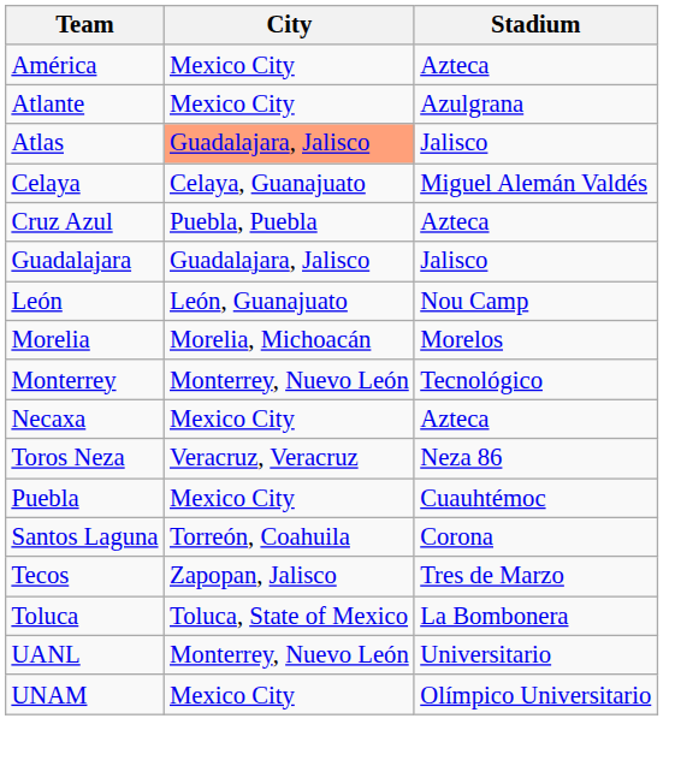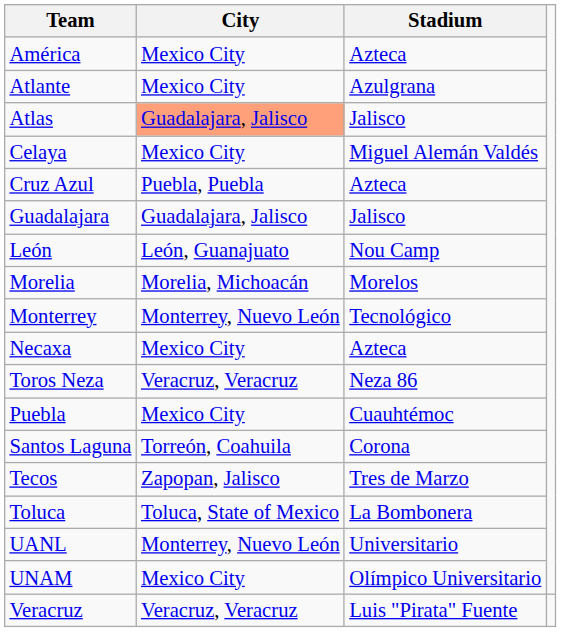 <table class="wikitable" class="toccolours sortable">
 <tr>
 <th>Team</th>
 <th>City</th>
 <th>Stadium</th>
 </tr>
 <tr>
 <td><a href='#'>América</a></td>
 <td><a href='#'>Mexico City</a></td>
 <td><a href='#'>Azteca</a></td>
 </tr>
 <tr>
 <td><a href='#'>Atlante</a></td>
 <td><a href='#'>Mexico City</a></td>
 <td><a href='#'>Azulgrana</a></td>
 </tr>
 <tr>
 <td><a href='#'>Atlas</a></td>
 <td style="background: lightsalmon;"><a href='#'>Guadalajara</a>, <a href='#'>Jalisco</a></td>
 <td><a href='#'>Jalisco</a></td>
 </tr>
 <tr>
 <td><a href='#'>Celaya</a></td>
-<td><a href='#'>Celaya</a>, <a href='#'>Guanajuato</a></td>
+<td><a href='#'>Mexico City</a></td>
 <td><a href='#'>Miguel Alemán Valdés</a></td>
 </tr>
 <tr>
 <td><a href='#'>Cruz Azul</a></td>
 <td><a href='#'>Puebla</a>, <a href='#'>Puebla</a></td>
 <td><a href='#'>Azteca</a></td>
 </tr>
 <tr>
 <td><a href='#'>Guadalajara</a></td>
 <td><a href='#'>Guadalajara</a>, <a href='#'>Jalisco</a></td>
 <td><a href='#'>Jalisco</a></td>
 </tr>
 <tr>
 <td><a href='#'>León</a></td>
 <td><a href='#'>León</a>, <a href='#'>Guanajuato</a></td>
 <td><a href='#'>Nou Camp</a></td>
 </tr>
 <tr>
 <td><a href='#'>Morelia</a></td>
 <td><a href='#'>Morelia</a>, <a href='#'>Michoacán</a></td>
 <td><a href='#'>Morelos</a></td>
 </tr>
 <tr>
 <td><a href='#'>Monterrey</a></td>
 <td><a href='#'>Monterrey</a>, <a href='#'>Nuevo León</a></td>
 <td><a href='#'>Tecnológico</a></td>
 </tr>
 <tr>
 <td><a href='#'>Necaxa</a></td>
 <td><a href='#'>Mexico City</a></td>
 <td><a href='#'>Azteca</a></td>
 </tr>
 <tr>
 <td><a href='#'>Toros Neza</a></td>
 <td><a href='#'>Veracruz</a>, <a href='#'>Veracruz</a></td>
 <td><a href='#'>Neza 86</a></td>
 </tr>
 <tr>
 <td><a href='#'>Puebla</a></td>
 <td><a href='#'>Mexico City</a></td>
 <td><a href='#'>Cuauhtémoc</a></td>
 </tr>
 <tr>
 <td><a href='#'>Santos Laguna</a></td>
 <td><a href='#'>Torreón</a>, <a href='#'>Coahuila</a></td>
 <td><a href='#'>Corona</a></td>
 </tr>
 <tr>
 <td><a href='#'>Tecos</a></td>
 <td><a href='#'>Zapopan</a>, <a href='#'>Jalisco</a></td>
 <td><a href='#'>Tres de Marzo</a></td>
 </tr>
 <tr>
 <td><a href='#'>Toluca</a></td>
 <td><a href='#'>Toluca</a>, <a href='#'>State of Mexico</a></td>
 <td><a href='#'>La Bombonera</a></td>
 </tr>
 <tr>
 <td><a href='#'>UANL</a></td>
 <td><a href='#'>Monterrey</a>, <a href='#'>Nuevo León</a></td>
 <td><a href='#'>Universitario</a></td>
 </tr>
 <tr>
 <td><a href='#'>UNAM</a></td>
 <td><a href='#'>Mexico City</a></td>
 <td><a href='#'>Olímpico Universitario</a></td>
 </tr>
+<tr>
+<td><a href='#'>Veracruz</a></td>
+<td><a href='#'>Veracruz</a>, <a href='#'>Veracruz</a></td>
+<td><a href='#'>Luis "Pirata" Fuente</a></td>
+<td></td>
+</tr>
 </table>
